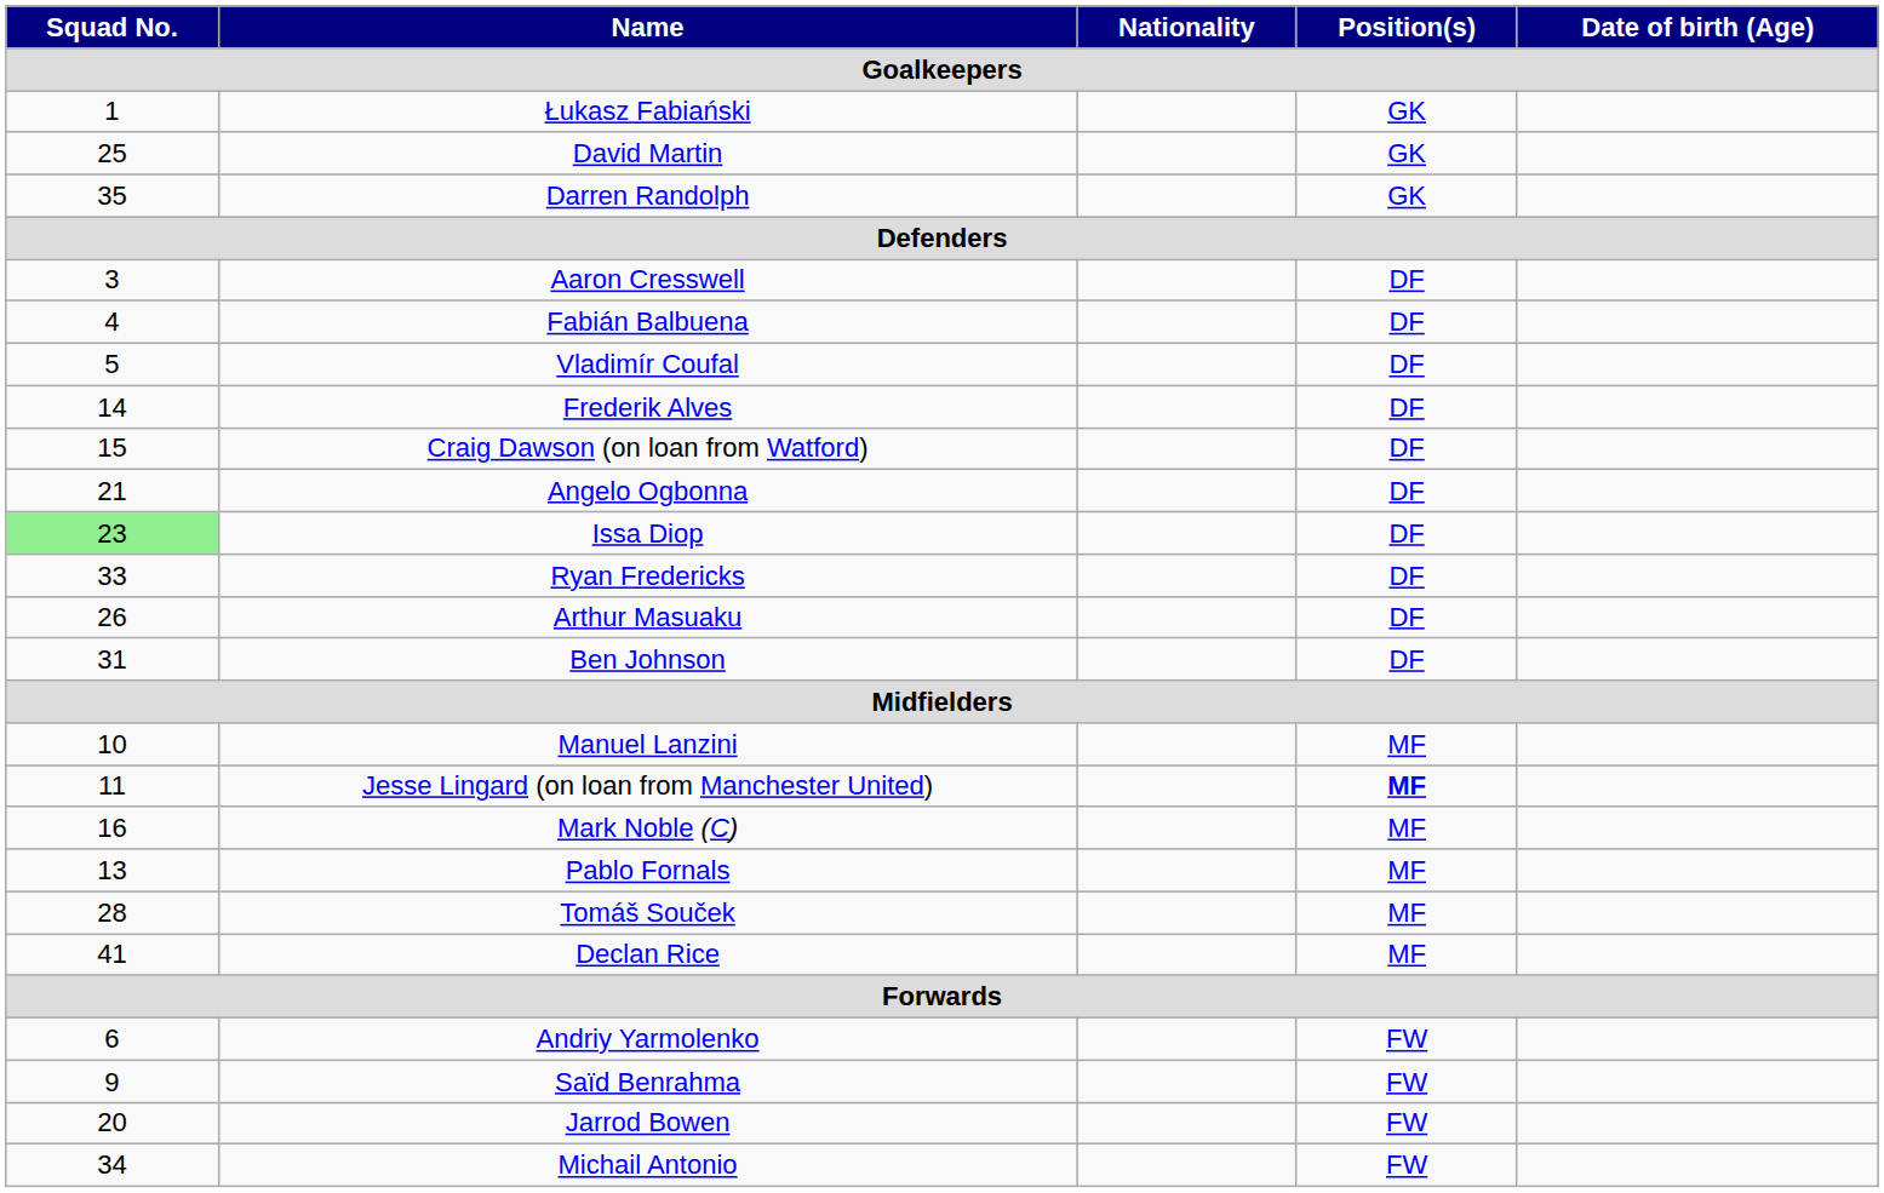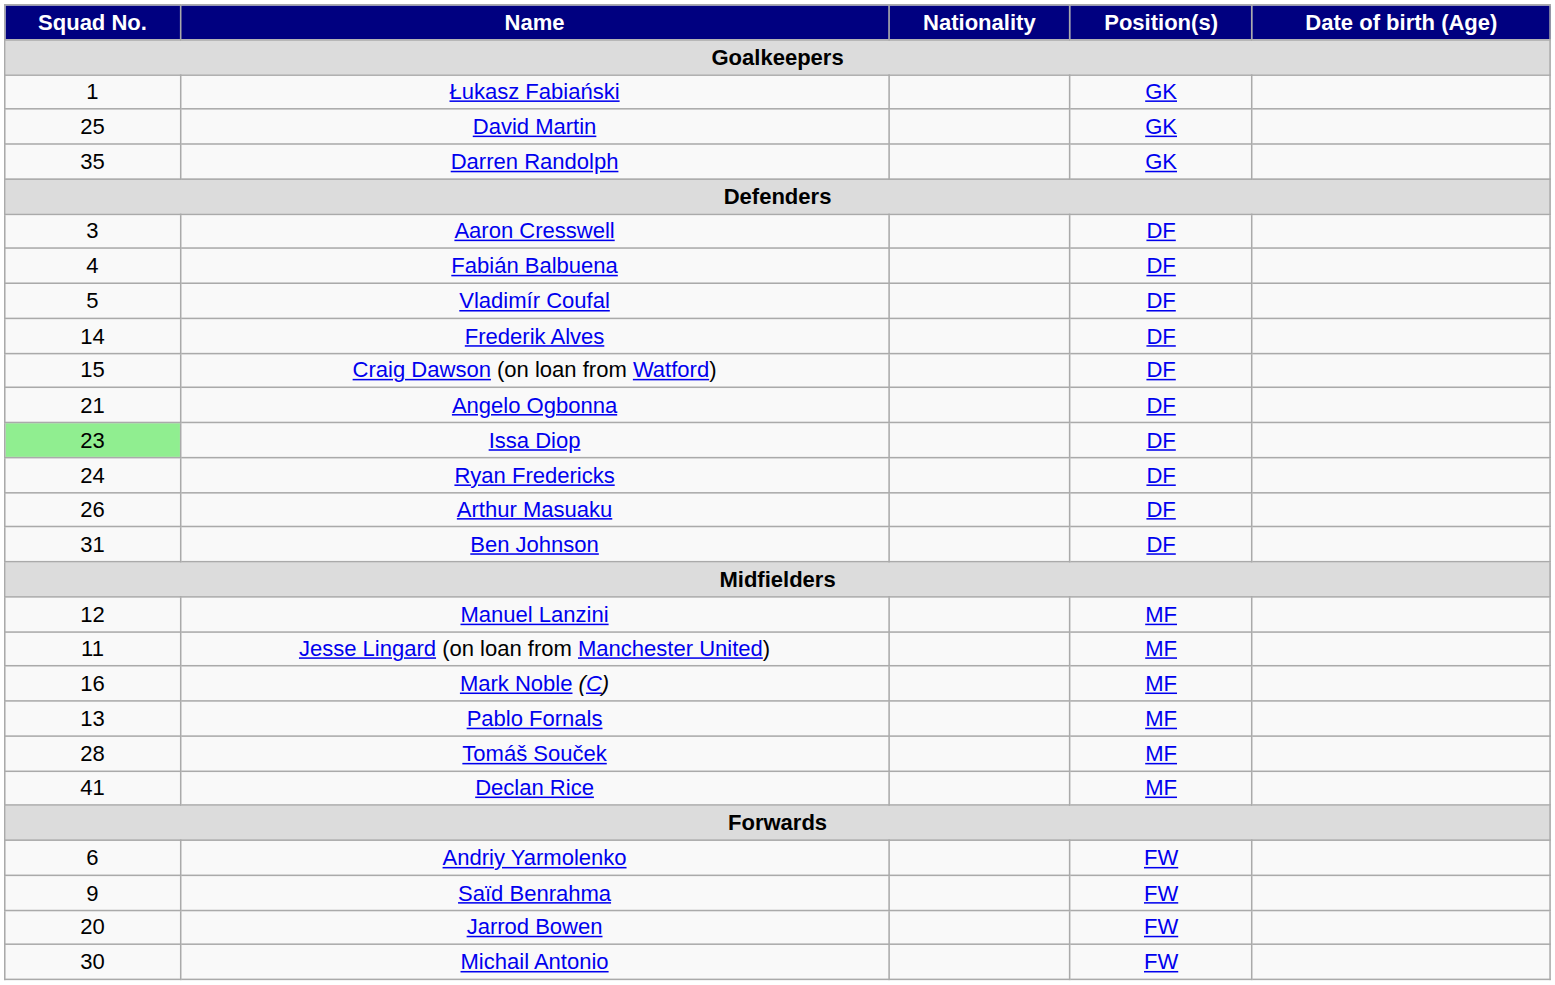 <table class="wikitable" style="text-align:center; font-size:90%; width:80%;">
 <tr>
 <th style="background:#000080; color:white; text-align:center;">Squad No.</th>
 <th style="background:#000080; color:white; text-align:center;">Name</th>
 <th style="background:#000080; color:white; text-align:center;">Nationality</th>
 <th style="background:#000080; color:white; text-align:center;">Position(s)</th>
 <th style="background:#000080; color:white; text-align:center;">Date of birth (Age)</th>
 </tr>
 <tr>
 <th colspan="5" style="background:#dcdcdc; text-align:center;">Goalkeepers</th>
 </tr>
 <tr>
 <td>1</td>
 <td><a href='#'>Łukasz Fabiański</a></td>
 <td></td>
 <td><a href='#'>GK</a></td>
 <td></td>
 </tr>
 <tr>
 <td>25</td>
 <td><a href='#'>David Martin</a></td>
 <td></td>
 <td><a href='#'>GK</a></td>
 <td></td>
 </tr>
 <tr>
 <td>35</td>
 <td><a href='#'>Darren Randolph</a></td>
 <td></td>
 <td><a href='#'>GK</a></td>
 <td></td>
 </tr>
 <tr>
 <th colspan="5" style="background:#dcdcdc; text-align:center;">Defenders</th>
 </tr>
 <tr>
 <td>3</td>
 <td><a href='#'>Aaron Cresswell</a></td>
 <td></td>
 <td><a href='#'>DF</a></td>
 <td></td>
 </tr>
 <tr>
 <td>4</td>
 <td><a href='#'>Fabián Balbuena</a></td>
 <td></td>
 <td><a href='#'>DF</a></td>
 <td></td>
 </tr>
 <tr>
 <td>5</td>
 <td><a href='#'>Vladimír Coufal</a></td>
 <td></td>
 <td><a href='#'>DF</a></td>
 <td></td>
 </tr>
 <tr>
 <td>14</td>
 <td><a href='#'>Frederik Alves</a></td>
 <td></td>
 <td><a href='#'>DF</a></td>
 <td></td>
 </tr>
 <tr>
 <td>15</td>
 <td><a href='#'>Craig Dawson</a> (on loan from <a href='#'>Watford</a>)</td>
 <td></td>
 <td><a href='#'>DF</a></td>
 <td></td>
 </tr>
 <tr>
 <td>21</td>
 <td><a href='#'>Angelo Ogbonna</a></td>
 <td></td>
 <td><a href='#'>DF</a></td>
 <td></td>
 </tr>
 <tr>
 <td style="background: lightgreen;">23</td>
 <td><a href='#'>Issa Diop</a></td>
 <td></td>
 <td><a href='#'>DF</a></td>
 <td></td>
 </tr>
 <tr>
-<td>33</td>
+<td>24</td>
 <td><a href='#'>Ryan Fredericks</a></td>
 <td></td>
 <td><a href='#'>DF</a></td>
 <td></td>
 </tr>
 <tr>
 <td>26</td>
 <td><a href='#'>Arthur Masuaku</a></td>
 <td></td>
 <td><a href='#'>DF</a></td>
 <td></td>
 </tr>
 <tr>
 <td>31</td>
 <td><a href='#'>Ben Johnson</a></td>
 <td></td>
 <td><a href='#'>DF</a></td>
 <td></td>
 </tr>
 <tr>
 <th colspan="5" style="background:#dcdcdc; text-align:center;">Midfielders</th>
 </tr>
 <tr>
-<td>10</td>
+<td>12</td>
 <td><a href='#'>Manuel Lanzini</a></td>
 <td></td>
 <td><a href='#'>MF</a></td>
 <td></td>
 </tr>
 <tr>
 <td>11</td>
 <td><a href='#'>Jesse Lingard</a> (on loan from <a href='#'>Manchester United</a>)</td>
 <td></td>
-<td><strong><a href='#'>MF</a></strong></td>
+<td><a href='#'>MF</a></td>
 <td></td>
 </tr>
 <tr>
 <td>16</td>
 <td><a href='#'>Mark Noble</a> <em>(<a href='#'>C</a>)</em></td>
 <td></td>
 <td><a href='#'>MF</a></td>
 <td></td>
 </tr>
 <tr>
 <td>13</td>
 <td><a href='#'>Pablo Fornals</a></td>
 <td></td>
 <td><a href='#'>MF</a></td>
 <td></td>
 </tr>
 <tr>
 <td>28</td>
 <td><a href='#'>Tomáš Souček</a></td>
 <td></td>
 <td><a href='#'>MF</a></td>
 <td></td>
 </tr>
 <tr>
 <td>41</td>
 <td><a href='#'>Declan Rice</a></td>
 <td></td>
 <td><a href='#'>MF</a></td>
 <td></td>
 </tr>
 <tr>
 <th colspan="8" style="background:#dcdcdc; text-align:center;">Forwards</th>
 </tr>
 <tr>
 <td>6</td>
 <td><a href='#'>Andriy Yarmolenko</a></td>
 <td></td>
 <td><a href='#'>FW</a></td>
 <td></td>
 </tr>
 <tr>
 <td>9</td>
 <td><a href='#'>Saïd Benrahma</a></td>
 <td></td>
 <td><a href='#'>FW</a></td>
 <td></td>
 </tr>
 <tr>
 <td>20</td>
 <td><a href='#'>Jarrod Bowen</a></td>
 <td></td>
 <td><a href='#'>FW</a></td>
 <td></td>
 </tr>
 <tr>
-<td>34</td>
+<td>30</td>
 <td><a href='#'>Michail Antonio</a></td>
 <td></td>
 <td><a href='#'>FW</a></td>
 <td></td>
 </tr>
 </table>
